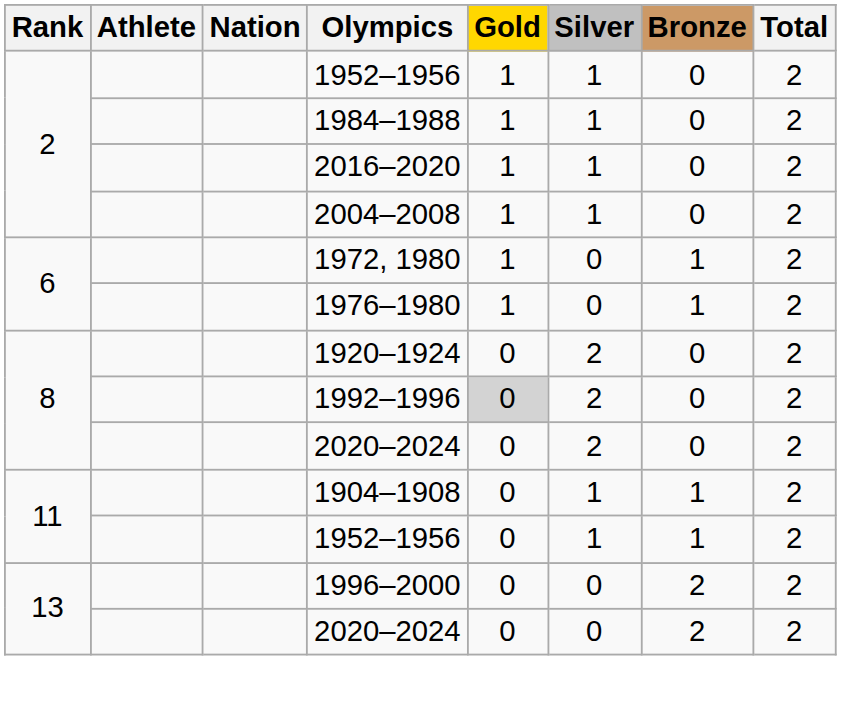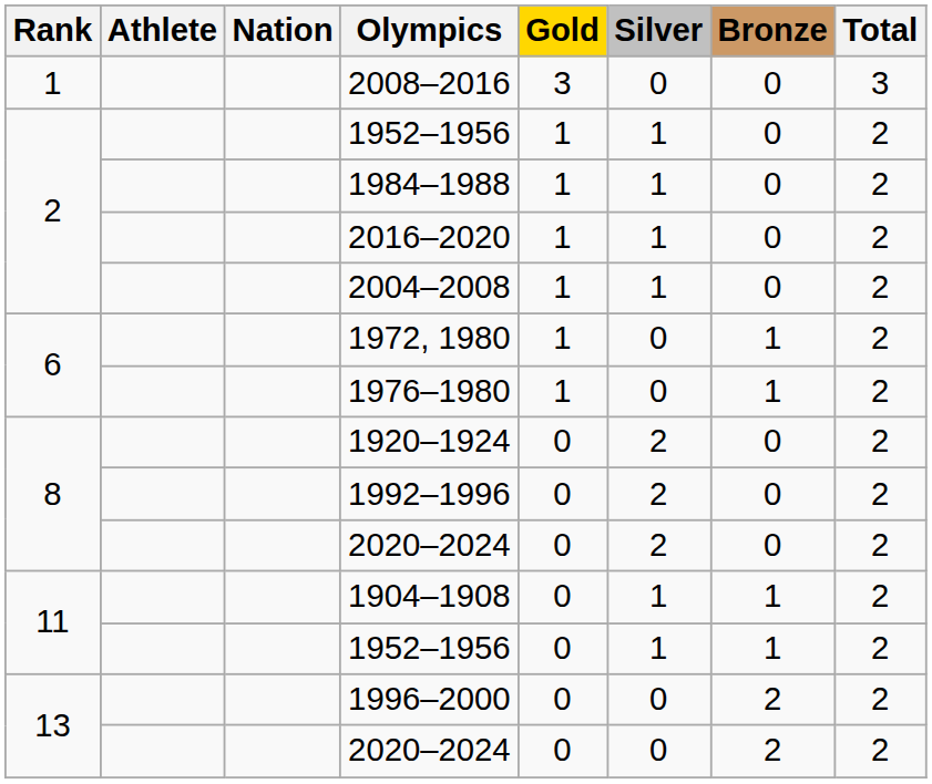 <table class="wikitable sortable" style="text-align:center">
 <tr>
 <th>Rank</th>
 <th>Athlete</th>
 <th>Nation</th>
 <th>Olympics</th>
 <th style="background-color:gold">Gold</th>
 <th style="background-color:silver">Silver</th>
 <th style="background-color:#cc9966">Bronze</th>
 <th>Total</th>
+</tr>
+<tr>
+<td>1</td>
+<td align=left></td>
+<td align=left></td>
+<td>2008–2016</td>
+<td>3</td>
+<td>0</td>
+<td>0</td>
+<td>3</td>
 </tr>
 <tr>
 <td rowspan=4>2</td>
 <td align=left></td>
 <td align=left></td>
 <td>1952–1956</td>
 <td>1</td>
 <td>1</td>
 <td>0</td>
 <td>2</td>
 </tr>
 <tr>
 <td align=left></td>
 <td align=left></td>
 <td>1984–1988</td>
 <td>1</td>
 <td>1</td>
 <td>0</td>
 <td>2</td>
 </tr>
 <tr>
 <td align=left></td>
 <td align=left></td>
 <td>2016–2020</td>
 <td>1</td>
 <td>1</td>
 <td>0</td>
 <td>2</td>
 </tr>
 <tr>
 <td align=left></td>
 <td align=left></td>
 <td>2004–2008</td>
 <td>1</td>
 <td>1</td>
 <td>0</td>
 <td>2</td>
 </tr>
 <tr>
 <td rowspan=2>6</td>
 <td align=left></td>
 <td align=left></td>
 <td>1972, 1980</td>
 <td>1</td>
 <td>0</td>
 <td>1</td>
 <td>2</td>
 </tr>
 <tr>
 <td align=left></td>
 <td align=left></td>
 <td>1976–1980</td>
 <td>1</td>
 <td>0</td>
 <td>1</td>
 <td>2</td>
 </tr>
 <tr>
 <td rowspan=3>8</td>
 <td align=left></td>
 <td align=left></td>
 <td>1920–1924</td>
 <td>0</td>
 <td>2</td>
 <td>0</td>
 <td>2</td>
 </tr>
 <tr>
 <td align=left></td>
 <td align=left></td>
 <td>1992–1996</td>
-<td style="background: lightgrey;">0</td>
+<td>0</td>
 <td>2</td>
 <td>0</td>
 <td>2</td>
 </tr>
 <tr>
 <td align=left></td>
 <td align=left></td>
 <td>2020–2024</td>
 <td>0</td>
 <td>2</td>
 <td>0</td>
 <td>2</td>
 </tr>
 <tr>
 <td rowspan=2>11</td>
 <td align=left></td>
 <td align=left></td>
 <td>1904–1908</td>
 <td>0</td>
 <td>1</td>
 <td>1</td>
 <td>2</td>
 </tr>
 <tr>
 <td align=left></td>
 <td align=left></td>
 <td>1952–1956</td>
 <td>0</td>
 <td>1</td>
 <td>1</td>
 <td>2</td>
 </tr>
 <tr>
 <td rowspan=2>13</td>
 <td align=left></td>
 <td align=left></td>
 <td>1996–2000</td>
 <td>0</td>
 <td>0</td>
 <td>2</td>
 <td>2</td>
 </tr>
 <tr>
 <td align=left></td>
 <td align=left></td>
 <td>2020–2024</td>
 <td>0</td>
 <td>0</td>
 <td>2</td>
 <td>2</td>
 </tr>
 </table>
